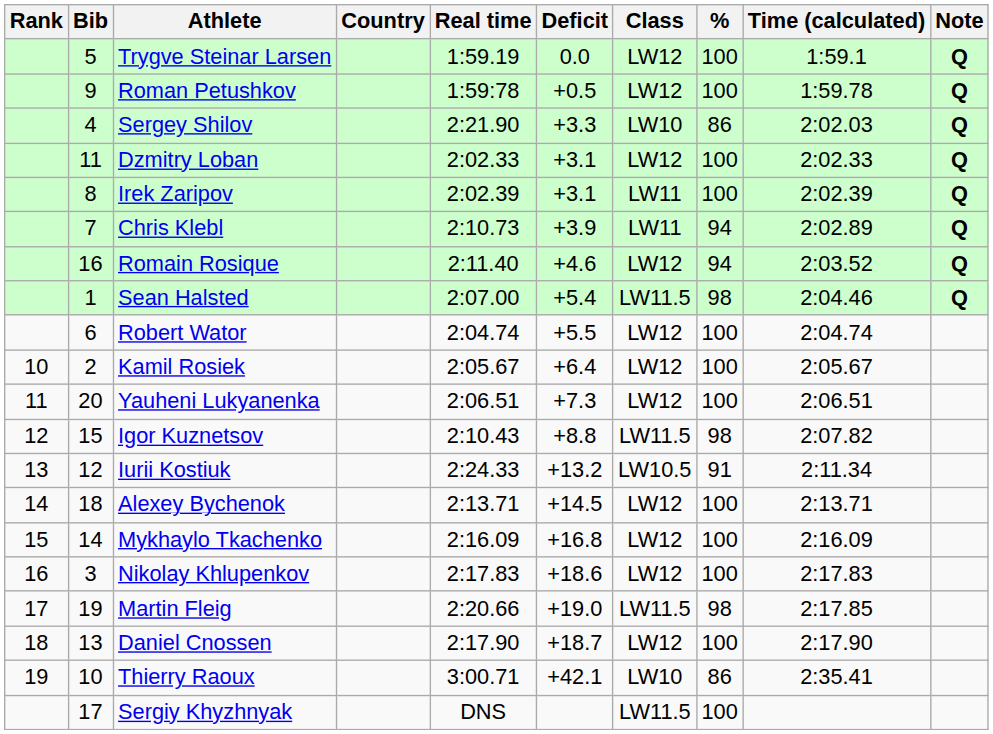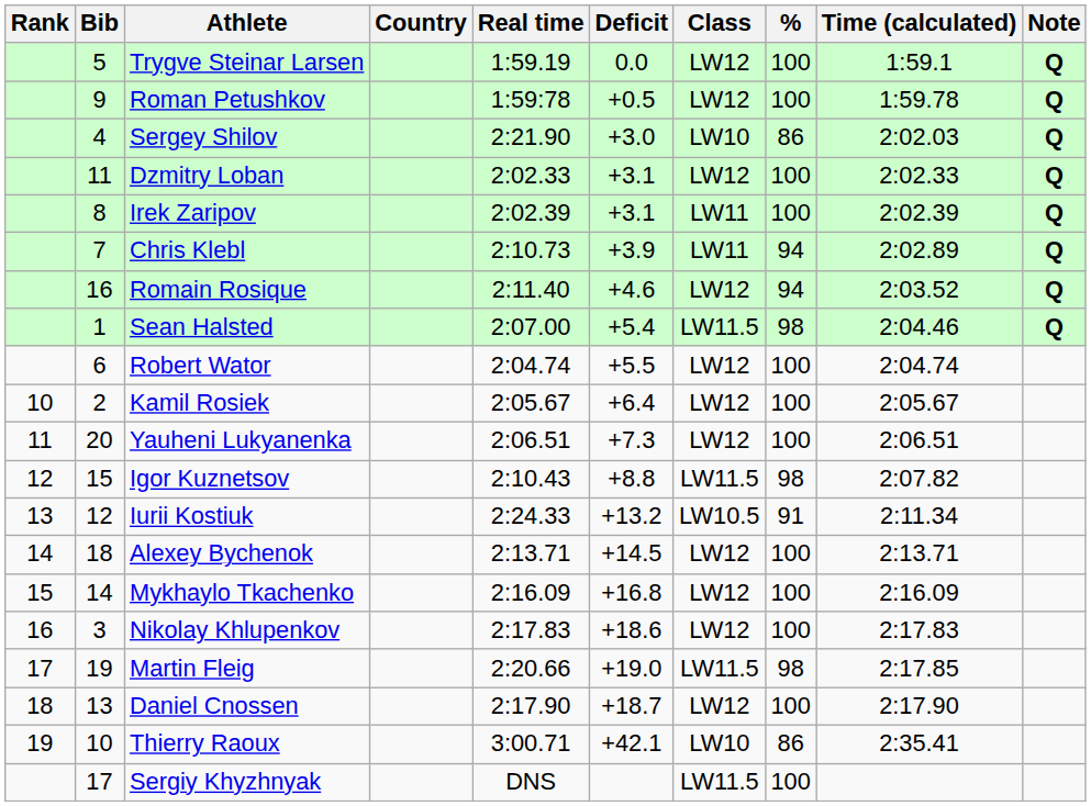 <table class="wikitable sortable" style="text-align:center">
 <tr>
 <th>Rank</th>
 <th>Bib</th>
 <th>Athlete</th>
 <th>Country</th>
 <th>Real time</th>
 <th>Deficit</th>
 <th>Class</th>
 <th>%</th>
 <th>Time (calculated)</th>
 <th>Note</th>
 </tr>
 <tr bgcolor=ccffcc>
 <td></td>
 <td>5</td>
 <td align=left><a href='#'>Trygve Steinar Larsen</a></td>
 <td align=left></td>
 <td>1:59.19</td>
 <td>0.0</td>
 <td>LW12</td>
 <td>100</td>
 <td>1:59.1</td>
 <td><strong>Q</strong></td>
 </tr>
 <tr bgcolor=ccffcc>
 <td></td>
 <td>9</td>
 <td align=left><a href='#'>Roman Petushkov</a></td>
 <td align=left></td>
 <td>1:59:78</td>
 <td>+0.5</td>
 <td>LW12</td>
 <td>100</td>
 <td>1:59.78</td>
 <td><strong>Q</strong></td>
 </tr>
 <tr bgcolor=ccffcc>
 <td></td>
 <td>4</td>
 <td align=left><a href='#'>Sergey Shilov</a></td>
 <td align=left></td>
 <td>2:21.90</td>
-<td>+3.3</td>
+<td>+3.0</td>
 <td>LW10</td>
 <td>86</td>
 <td>2:02.03</td>
 <td><strong>Q</strong></td>
 </tr>
 <tr bgcolor=ccffcc>
 <td></td>
 <td>11</td>
 <td align=left><a href='#'>Dzmitry Loban</a></td>
 <td align=left></td>
 <td>2:02.33</td>
 <td>+3.1</td>
 <td>LW12</td>
 <td>100</td>
 <td>2:02.33</td>
 <td><strong>Q</strong></td>
 </tr>
 <tr bgcolor=ccffcc>
 <td></td>
 <td>8</td>
 <td align=left><a href='#'>Irek Zaripov</a></td>
 <td align=left></td>
 <td>2:02.39</td>
 <td>+3.1</td>
 <td>LW11</td>
 <td>100</td>
 <td>2:02.39</td>
 <td><strong>Q</strong></td>
 </tr>
 <tr bgcolor=ccffcc>
 <td></td>
 <td>7</td>
 <td align=left><a href='#'>Chris Klebl</a></td>
 <td align=left></td>
 <td>2:10.73</td>
 <td>+3.9</td>
 <td>LW11</td>
 <td>94</td>
 <td>2:02.89</td>
 <td><strong>Q</strong></td>
 </tr>
 <tr bgcolor=ccffcc>
 <td></td>
 <td>16</td>
 <td align=left><a href='#'>Romain Rosique</a></td>
 <td align=left></td>
 <td>2:11.40</td>
 <td>+4.6</td>
 <td>LW12</td>
 <td>94</td>
 <td>2:03.52</td>
 <td><strong>Q</strong></td>
 </tr>
 <tr bgcolor=ccffcc>
 <td></td>
 <td>1</td>
 <td align=left><a href='#'>Sean Halsted</a></td>
 <td align=left></td>
 <td>2:07.00</td>
 <td>+5.4</td>
 <td>LW11.5</td>
 <td>98</td>
 <td>2:04.46</td>
 <td><strong>Q</strong></td>
 </tr>
 <tr>
 <td></td>
 <td>6</td>
 <td align=left><a href='#'>Robert Wator</a></td>
 <td align=left></td>
 <td>2:04.74</td>
 <td>+5.5</td>
 <td>LW12</td>
 <td>100</td>
 <td>2:04.74</td>
 <td></td>
 </tr>
 <tr>
 <td>10</td>
 <td>2</td>
 <td align=left><a href='#'>Kamil Rosiek</a></td>
 <td align=left></td>
 <td>2:05.67</td>
 <td>+6.4</td>
 <td>LW12</td>
 <td>100</td>
 <td>2:05.67</td>
 <td></td>
 </tr>
 <tr>
 <td>11</td>
 <td>20</td>
 <td align=left><a href='#'>Yauheni Lukyanenka</a></td>
 <td align=left></td>
 <td>2:06.51</td>
 <td>+7.3</td>
 <td>LW12</td>
 <td>100</td>
 <td>2:06.51</td>
 <td></td>
 </tr>
 <tr>
 <td>12</td>
 <td>15</td>
 <td align=left><a href='#'>Igor Kuznetsov</a></td>
 <td align=left></td>
 <td>2:10.43</td>
 <td>+8.8</td>
 <td>LW11.5</td>
 <td>98</td>
 <td>2:07.82</td>
 <td></td>
 </tr>
 <tr>
 <td>13</td>
 <td>12</td>
 <td align=left><a href='#'>Iurii Kostiuk</a></td>
 <td align=left></td>
 <td>2:24.33</td>
 <td>+13.2</td>
 <td>LW10.5</td>
 <td>91</td>
 <td>2:11.34</td>
 <td></td>
 </tr>
 <tr>
 <td>14</td>
 <td>18</td>
 <td align=left><a href='#'>Alexey Bychenok</a></td>
 <td align=left></td>
 <td>2:13.71</td>
 <td>+14.5</td>
 <td>LW12</td>
 <td>100</td>
 <td>2:13.71</td>
 <td></td>
 </tr>
 <tr>
 <td>15</td>
 <td>14</td>
 <td align=left><a href='#'>Mykhaylo Tkachenko</a></td>
 <td align=left></td>
 <td>2:16.09</td>
 <td>+16.8</td>
 <td>LW12</td>
 <td>100</td>
 <td>2:16.09</td>
 <td></td>
 </tr>
 <tr>
 <td>16</td>
 <td>3</td>
 <td align=left><a href='#'>Nikolay Khlupenkov</a></td>
 <td align=left></td>
 <td>2:17.83</td>
 <td>+18.6</td>
 <td>LW12</td>
 <td>100</td>
 <td>2:17.83</td>
 <td></td>
 </tr>
 <tr>
 <td>17</td>
 <td>19</td>
 <td align=left><a href='#'>Martin Fleig</a></td>
 <td align=left></td>
 <td>2:20.66</td>
 <td>+19.0</td>
 <td>LW11.5</td>
 <td>98</td>
 <td>2:17.85</td>
 <td></td>
 </tr>
 <tr>
 <td>18</td>
 <td>13</td>
 <td align=left><a href='#'>Daniel Cnossen</a></td>
 <td align=left></td>
 <td>2:17.90</td>
 <td>+18.7</td>
 <td>LW12</td>
 <td>100</td>
 <td>2:17.90</td>
 <td></td>
 </tr>
 <tr>
 <td>19</td>
 <td>10</td>
 <td align=left><a href='#'>Thierry Raoux</a></td>
 <td align=left></td>
 <td>3:00.71</td>
 <td>+42.1</td>
 <td>LW10</td>
 <td>86</td>
 <td>2:35.41</td>
 <td></td>
 </tr>
 <tr>
 <td></td>
 <td>17</td>
 <td align=left><a href='#'>Sergiy Khyzhnyak</a></td>
 <td align=left></td>
 <td>DNS</td>
 <td></td>
 <td>LW11.5</td>
 <td>100</td>
 <td></td>
 <td></td>
 </tr>
 </table>
